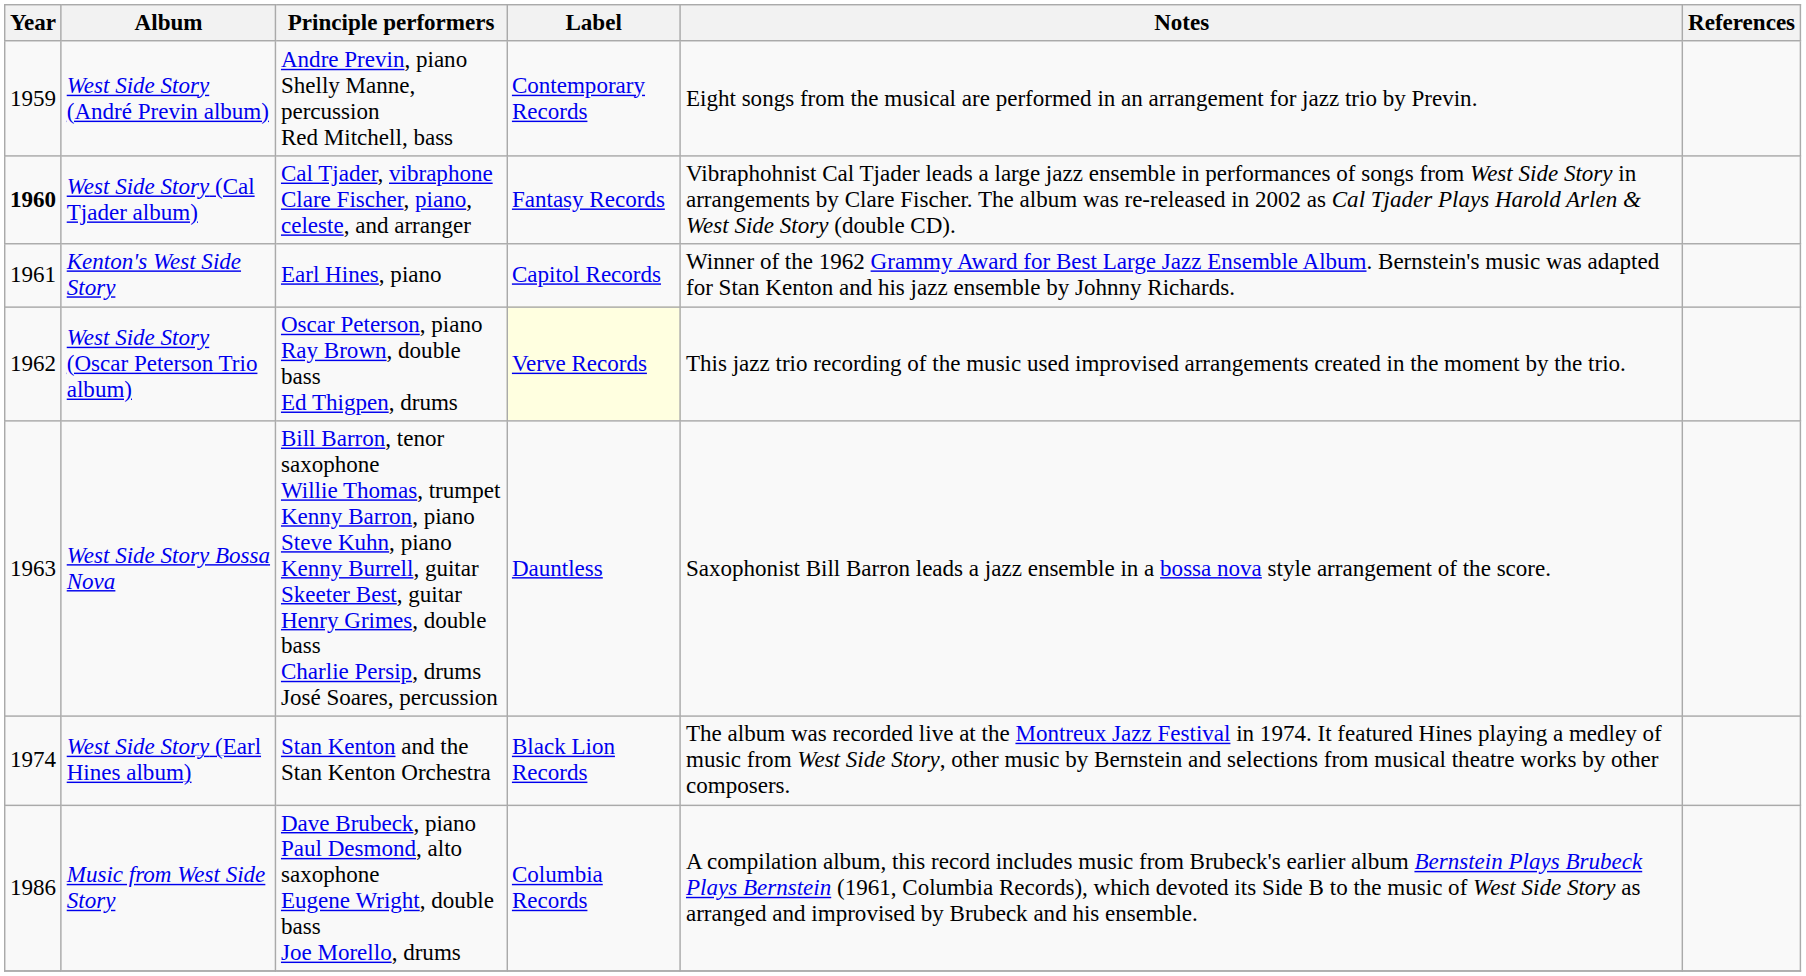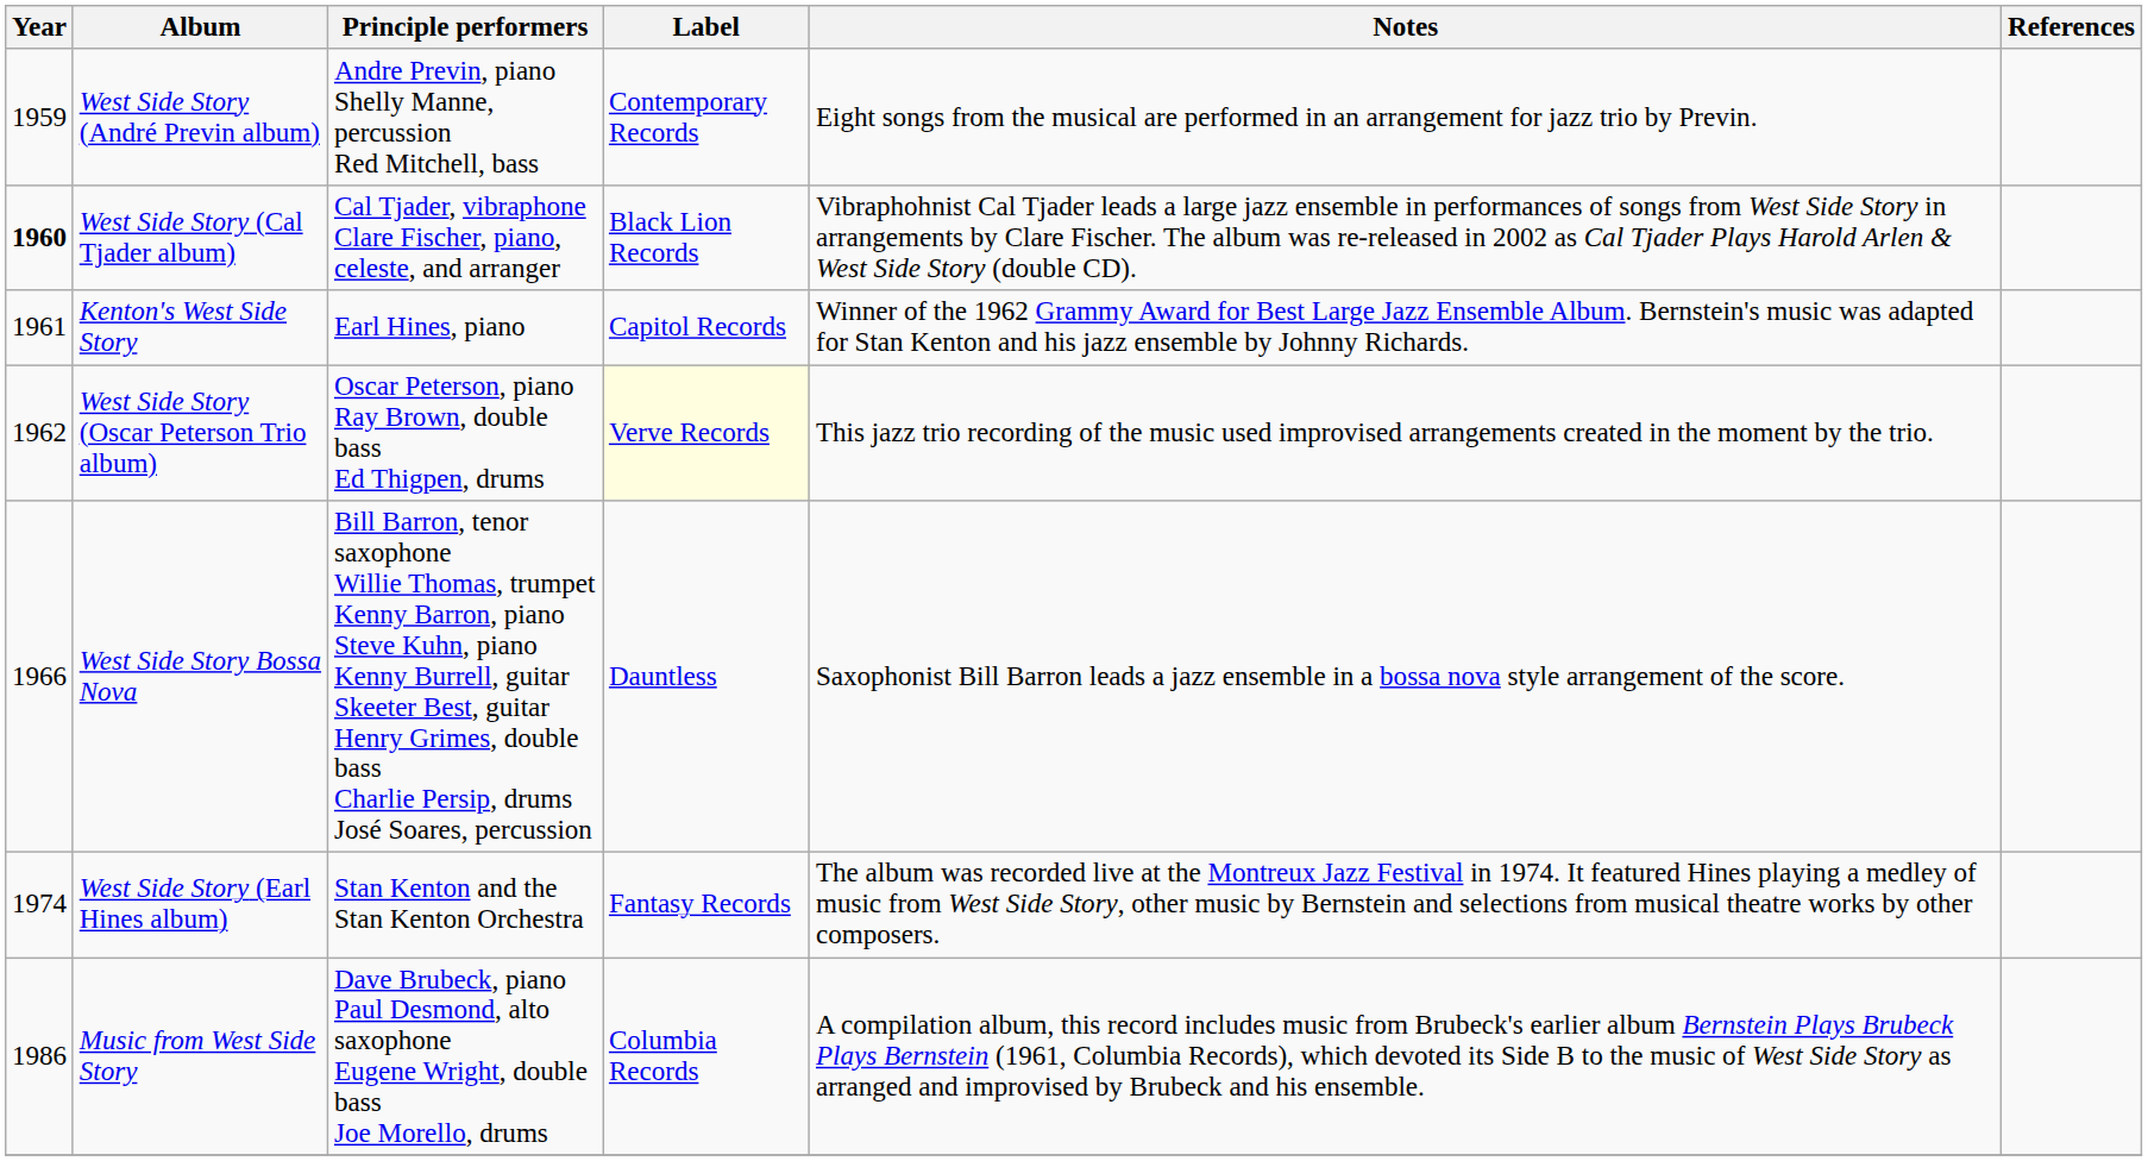 <table class="wikitable">
 <tr>
 <th valign=bottom>Year</th>
 <th valign=bottom>Album</th>
 <th valign=bottom>Principle performers</th>
 <th valign=bottom>Label</th>
 <th valign=bottom>Notes</th>
 <th valign=bottom>References</th>
 </tr>
 <tr>
 <td>1959</td>
 <td><a href='#'><em>West Side Story</em> (André Previn album)</a></td>
 <td><a href='#'>Andre Previn</a>, piano<br> Shelly Manne, percussion<br> Red Mitchell, bass</td>
 <td><a href='#'>Contemporary Records</a></td>
 <td>Eight songs from the musical are performed in an arrangement for jazz trio by Previn.</td>
 <td></td>
 </tr>
 <tr>
 <td><strong>1960</strong></td>
 <td><a href='#'><em>West Side Story</em> (Cal Tjader album)</a></td>
 <td><a href='#'>Cal Tjader</a>, <a href='#'>vibraphone</a><br><a href='#'>Clare Fischer</a>, <a href='#'>piano</a>, <a href='#'>celeste</a>, and arranger</td>
-<td><a href='#'>Fantasy Records</a></td>
+<td><a href='#'>Black Lion Records</a></td>
 <td>Vibraphohnist Cal Tjader leads a large jazz ensemble in performances of songs from <em>West Side Story</em> in arrangements by Clare Fischer. The album was re-released in 2002 as <em>Cal Tjader Plays Harold Arlen & West Side Story</em> (double CD).</td>
 <td></td>
 </tr>
 <tr>
 <td>1961</td>
 <td><em><a href='#'>Kenton's West Side Story</a></em></td>
 <td><a href='#'>Earl Hines</a>, piano</td>
 <td><a href='#'>Capitol Records</a></td>
 <td>Winner of the 1962 <a href='#'>Grammy Award for Best Large Jazz Ensemble Album</a>. Bernstein's music was adapted for Stan Kenton and his jazz ensemble by Johnny Richards.</td>
 <td></td>
 </tr>
 <tr>
 <td>1962</td>
 <td><a href='#'><em>West Side Story</em> (Oscar Peterson Trio album)</a></td>
 <td><a href='#'>Oscar Peterson</a>, piano<br> <a href='#'>Ray Brown</a>, double bass<br> <a href='#'>Ed Thigpen</a>, drums</td>
 <td style="background: lightyellow;"><a href='#'>Verve Records</a></td>
 <td>This jazz trio recording of the music used improvised arrangements created in the moment by the trio.</td>
 <td></td>
 </tr>
 <tr>
-<td>1963</td>
+<td>1966</td>
 <td><em><a href='#'>West Side Story Bossa Nova</a></em></td>
 <td><a href='#'>Bill Barron</a>, tenor saxophone<br> <a href='#'>Willie Thomas</a>, trumpet<br> <a href='#'>Kenny Barron</a>, piano <br> <a href='#'>Steve Kuhn</a>, piano<br><a href='#'>Kenny Burrell</a>, guitar<br> <a href='#'>Skeeter Best</a>, guitar<br> <a href='#'>Henry Grimes</a>, double bass<br> <a href='#'>Charlie Persip</a>, drums<br> José Soares, percussion</td>
 <td><a href='#'>Dauntless</a></td>
 <td>Saxophonist Bill Barron leads a jazz ensemble in a <a href='#'>bossa nova</a> style arrangement of the score.</td>
 <td></td>
 </tr>
 <tr>
 <td>1974</td>
 <td><a href='#'><em>West Side Story</em> (Earl Hines album)</a></td>
 <td><a href='#'>Stan Kenton</a> and the Stan Kenton Orchestra</td>
-<td><a href='#'>Black Lion Records</a></td>
+<td><a href='#'>Fantasy Records</a></td>
 <td>The album was recorded live at the <a href='#'>Montreux Jazz Festival</a> in 1974. It featured Hines playing a medley of music from <em>West Side Story</em>, other music by Bernstein and selections from musical theatre works by other composers.</td>
 <td></td>
 </tr>
 <tr>
 <td>1986</td>
 <td><em><a href='#'>Music from West Side Story</a></em></td>
 <td><a href='#'>Dave Brubeck</a>, piano<br><a href='#'>Paul Desmond</a>, alto saxophone<br> <a href='#'>Eugene Wright</a>, double bass<br><a href='#'>Joe Morello</a>, drums</td>
 <td><a href='#'>Columbia Records</a></td>
 <td>A compilation album, this record includes music from Brubeck's earlier album <em><a href='#'>Bernstein Plays Brubeck Plays Bernstein</a></em> (1961, Columbia Records), which devoted its Side B to the music of <em>West Side Story</em> as arranged and improvised by Brubeck and his ensemble.</td>
 <td></td>
 </tr>
 <tr>
 </tr>
 </table>
